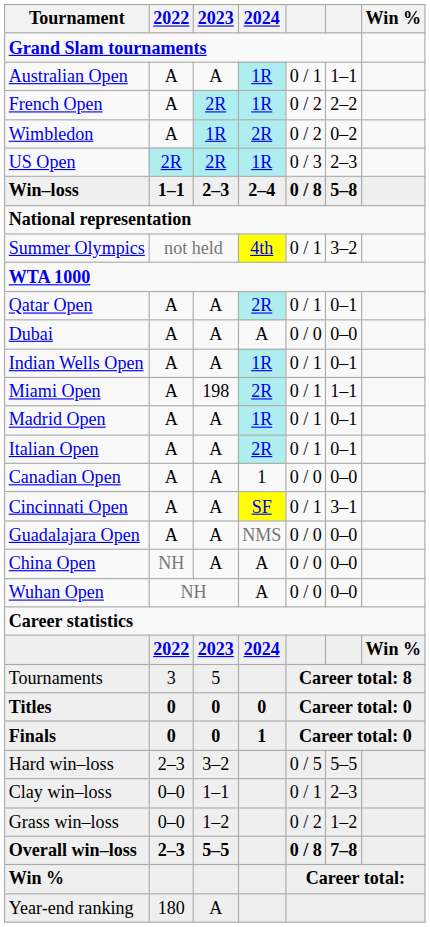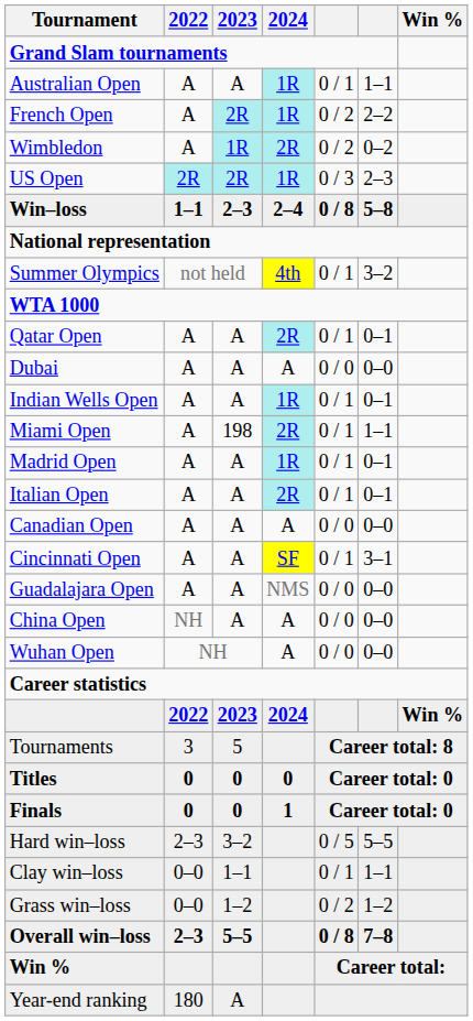 <table class="wikitable" style="text-align:center">
 <tr>
 <th>Tournament</th>
 <th><a href='#'>2022</a></th>
 <th><a href='#'>2023</a></th>
 <th><a href='#'>2024</a></th>
 <th></th>
 <th></th>
 <th>Win %</th>
 </tr>
 <tr>
 <td colspan="6" align="left"><strong><a href='#'>Grand Slam tournaments</a></strong></td>
 </tr>
 <tr>
 <td align="left"><a href='#'>Australian Open</a></td>
 <td>A</td>
 <td>A</td>
 <td bgcolor=afeeee><a href='#'>1R</a></td>
 <td>0 / 1</td>
 <td>1–1</td>
 <td></td>
 </tr>
 <tr>
 <td align="left"><a href='#'>French Open</a></td>
 <td>A</td>
 <td bgcolor=afeeee><a href='#'>2R</a></td>
 <td bgcolor=afeeee><a href='#'>1R</a></td>
 <td>0 / 2</td>
 <td>2–2</td>
 <td></td>
 </tr>
 <tr>
 <td align="left"><a href='#'>Wimbledon</a></td>
 <td>A</td>
 <td bgcolor=afeeee><a href='#'>1R</a></td>
 <td bgcolor=afeeee><a href='#'>2R</a></td>
 <td>0 / 2</td>
 <td>0–2</td>
 <td></td>
 </tr>
 <tr>
 <td align="left"><a href='#'>US Open</a></td>
 <td bgcolor=afeeee><a href='#'>2R</a></td>
 <td bgcolor=afeeee><a href='#'>2R</a></td>
 <td bgcolor=afeeee><a href='#'>1R</a></td>
 <td>0 / 3</td>
 <td>2–3</td>
 <td></td>
 </tr>
 <tr style="background:#efefef;font-weight:bold">
 <td align="left">Win–loss</td>
 <td>1–1</td>
 <td>2–3</td>
 <td>2–4</td>
 <td>0 / 8</td>
 <td>5–8</td>
 <td></td>
 </tr>
 <tr>
 <td colspan="14" style="text-align:left"><strong>National representation</strong></td>
 </tr>
 <tr>
 <td style=text-align:left><a href='#'>Summer Olympics</a></td>
 <td colspan="2" style="color:#767676">not held</td>
 <td style=background:yellow><a href='#'>4th</a></td>
 <td>0 / 1</td>
 <td>3–2</td>
 <td></td>
 </tr>
 <tr>
 <td colspan="7" align="left"><strong><a href='#'>WTA 1000</a></strong></td>
 </tr>
 <tr>
 <td align="left"><a href='#'>Qatar Open</a></td>
 <td>A</td>
 <td>A</td>
 <td bgcolor=afeeee><a href='#'>2R</a></td>
 <td>0 / 1</td>
 <td>0–1</td>
 <td></td>
 </tr>
 <tr>
 <td align="left"><a href='#'>Dubai</a></td>
 <td>A</td>
 <td>A</td>
 <td>A</td>
 <td>0 / 0</td>
 <td>0–0</td>
 <td></td>
 </tr>
 <tr>
 <td align="left"><a href='#'>Indian Wells Open</a></td>
 <td>A</td>
 <td>A</td>
 <td bgcolor=afeeee><a href='#'>1R</a></td>
 <td>0 / 1</td>
 <td>0–1</td>
 <td></td>
 </tr>
 <tr>
 <td align="left"><a href='#'>Miami Open</a></td>
 <td>A</td>
 <td>198</td>
 <td bgcolor=afeeee><a href='#'>2R</a></td>
 <td>0 / 1</td>
 <td>1–1</td>
 <td></td>
 </tr>
 <tr>
 <td align="left"><a href='#'>Madrid Open</a></td>
 <td>A</td>
 <td>A</td>
 <td bgcolor=afeeee><a href='#'>1R</a></td>
 <td>0 / 1</td>
 <td>0–1</td>
 <td></td>
 </tr>
 <tr>
 <td align="left"><a href='#'>Italian Open</a></td>
 <td>A</td>
 <td>A</td>
 <td bgcolor=afeeee><a href='#'>2R</a></td>
 <td>0 / 1</td>
 <td>0–1</td>
 <td></td>
 </tr>
 <tr>
 <td align="left"><a href='#'>Canadian Open</a></td>
 <td>A</td>
 <td>A</td>
-<td>1</td>
+<td>A</td>
 <td>0 / 0</td>
 <td>0–0</td>
 <td></td>
 </tr>
 <tr>
 <td align="left"><a href='#'>Cincinnati Open</a></td>
 <td>A</td>
 <td>A</td>
 <td bgcolor="yellow"><a href='#'>SF</a></td>
 <td>0 / 1</td>
 <td>3–1</td>
 <td></td>
 </tr>
 <tr>
 <td align="left"><a href='#'>Guadalajara Open</a></td>
 <td>A</td>
 <td>A</td>
 <td style="color:#767676">NMS</td>
 <td>0 / 0</td>
 <td>0–0</td>
 <td></td>
 </tr>
 <tr>
 <td align="left"><a href='#'>China Open</a></td>
 <td style=color:#767676>NH</td>
 <td>A</td>
 <td>A</td>
 <td>0 / 0</td>
 <td>0–0</td>
 <td></td>
 </tr>
 <tr>
 <td align="left"><a href='#'>Wuhan Open</a></td>
 <td colspan="2" style="color:#767676">NH</td>
 <td>A</td>
 <td>0 / 0</td>
 <td>0–0</td>
 <td></td>
 </tr>
 <tr>
 <td colspan="7" align="left"><strong>Career statistics</strong></td>
 </tr>
 <tr style="background:#efefef;font-weight:bold">
 <td align="left"></td>
 <td><a href='#'>2022</a></td>
 <td><a href='#'>2023</a></td>
 <td><a href='#'>2024</a></td>
 <td></td>
 <td></td>
 <td>Win %</td>
 </tr>
 <tr bgcolor=efefef>
 <td align="left">Tournaments</td>
 <td>3</td>
 <td>5</td>
 <td></td>
 <td colspan="3"><strong>Career total: 8</strong></td>
 </tr>
 <tr style="background:#efefef;font-weight:bold">
 <td align="left">Titles</td>
 <td>0</td>
 <td>0</td>
 <td>0</td>
 <td colspan="3">Career total: 0</td>
 </tr>
 <tr style="background:#efefef;font-weight:bold">
 <td align="left">Finals</td>
 <td>0</td>
 <td>0</td>
 <td>1</td>
 <td colspan="3">Career total: 0</td>
 </tr>
 <tr bgcolor=efefef>
 <td align="left">Hard win–loss</td>
 <td>2–3</td>
 <td>3–2</td>
 <td></td>
 <td>0 / 5</td>
 <td>5–5</td>
 <td></td>
 </tr>
 <tr bgcolor=efefef>
 <td align="left">Clay win–loss</td>
 <td>0–0</td>
 <td>1–1</td>
 <td></td>
 <td>0 / 1</td>
-<td>2–3</td>
+<td>1–1</td>
 <td></td>
 </tr>
 <tr bgcolor=efefef>
 <td align="left">Grass win–loss</td>
 <td>0–0</td>
 <td>1–2</td>
 <td></td>
 <td>0 / 2</td>
 <td>1–2</td>
 <td></td>
 </tr>
 <tr style="background:#efefef;font-weight:bold">
 <td align="left">Overall win–loss</td>
 <td>2–3</td>
 <td>5–5</td>
 <td></td>
 <td>0 / 8</td>
 <td>7–8</td>
 <td></td>
 </tr>
 <tr style="background:#efefef;font-weight:bold">
 <td align="left">Win %</td>
 <td></td>
 <td></td>
 <td></td>
 <td colspan="3">Career total: </td>
 </tr>
 <tr bgcolor=efefef>
 <td align="left">Year-end ranking</td>
 <td>180</td>
 <td>A</td>
 <td></td>
 <td colspan="3"></td>
 </tr>
 </table>
